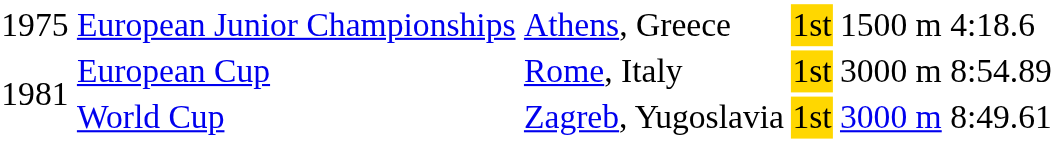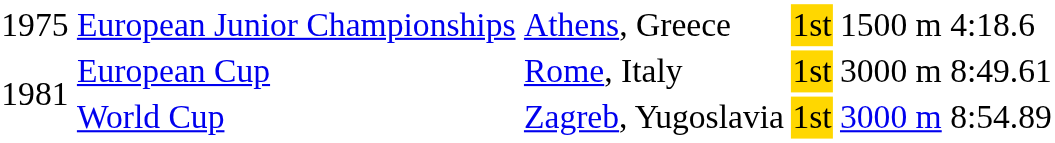 <table>
 <tr>
 <td>1975</td>
 <td><a href='#'>European Junior Championships</a></td>
 <td><a href='#'>Athens</a>, Greece</td>
 <td bgcolor=gold>1st</td>
 <td>1500 m</td>
 <td>4:18.6</td>
 </tr>
 <tr>
 <td rowspan=2>1981</td>
 <td><a href='#'>European Cup</a></td>
 <td><a href='#'>Rome</a>, Italy</td>
 <td bgcolor=gold>1st</td>
 <td>3000 m</td>
-<td>8:54.89</td>
+<td>8:49.61 </td>
 </tr>
 <tr>
 <td><a href='#'>World Cup</a></td>
 <td><a href='#'>Zagreb</a>, Yugoslavia</td>
 <td bgcolor=gold>1st</td>
 <td><a href='#'>3000 m</a></td>
-<td>8:49.61 </td>
+<td>8:54.89</td>
 </tr>
 </table>
